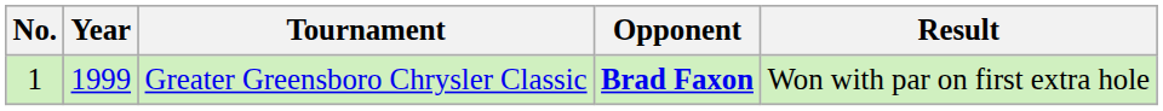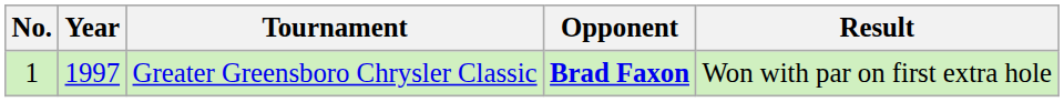 <table class="wikitable" style="font-size:95%;">
 <tr>
 <th>No.</th>
 <th>Year</th>
 <th>Tournament</th>
 <th>Opponent</th>
 <th>Result</th>
 </tr>
 <tr style="background:#D0F0C0;">
 <td align=center>1</td>
-<td><a href='#'>1999</a></td>
+<td><a href='#'>1997</a></td>
 <td><a href='#'>Greater Greensboro Chrysler Classic</a></td>
 <td><strong> <a href='#'>Brad Faxon</a></strong></td>
 <td>Won with par on first extra hole</td>
 </tr>
 </table>
